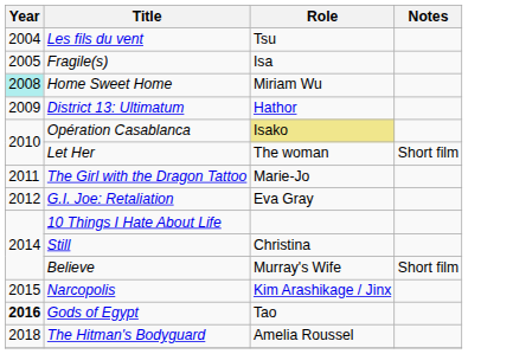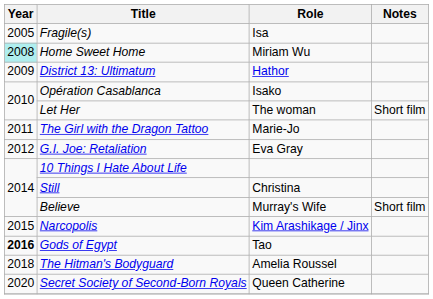 <table class="wikitable">
 <tr>
 <th>Year</th>
 <th>Title</th>
 <th>Role</th>
 <th>Notes</th>
-</tr>
-<tr>
-<td rowspan=1>2004</td>
-<td><em><a href='#'>Les fils du vent</a></em></td>
-<td>Tsu</td>
-<td></td>
 </tr>
 <tr>
 <td rowspan=1>2005</td>
 <td><em>Fragile(s)</em></td>
 <td>Isa</td>
 <td></td>
 </tr>
 <tr>
 <td rowspan=1 style="background: paleturquoise;">2008</td>
 <td><em>Home Sweet Home</em></td>
 <td>Miriam Wu</td>
 <td></td>
 </tr>
 <tr>
 <td rowspan=1>2009</td>
 <td><em><a href='#'>District 13: Ultimatum</a></em></td>
 <td><a href='#'>Hathor</a></td>
 <td></td>
 </tr>
 <tr>
 <td rowspan=2>2010</td>
 <td><em>Opération Casablanca</em></td>
-<td style="background: khaki;">Isako</td>
+<td>Isako</td>
 <td></td>
 </tr>
 <tr>
 <td><em>Let Her</em></td>
 <td>The woman</td>
 <td>Short film</td>
 </tr>
 <tr>
 <td rowspan=1>2011</td>
 <td><em><a href='#'>The Girl with the Dragon Tattoo</a></em></td>
 <td>Marie-Jo</td>
 <td></td>
 </tr>
 <tr>
 <td rowspan=1>2012</td>
 <td><em><a href='#'>G.I. Joe: Retaliation</a></em></td>
 <td>Eva Gray</td>
 <td></td>
 </tr>
 <tr>
 <td rowspan=3>2014</td>
 <td><em><a href='#'>10 Things I Hate About Life</a></em></td>
 <td></td>
 <td></td>
 </tr>
 <tr>
 <td><em><a href='#'>Still</a></em></td>
 <td>Christina</td>
 <td></td>
 </tr>
 <tr>
 <td><em>Believe</em></td>
 <td>Murray's Wife</td>
 <td>Short film</td>
 </tr>
 <tr>
 <td rowspan=1>2015</td>
 <td><em><a href='#'>Narcopolis</a></em></td>
 <td><a href='#'>Kim Arashikage / Jinx</a></td>
 <td></td>
 </tr>
 <tr>
 <td rowspan=1><strong>2016</strong></td>
 <td><em><a href='#'>Gods of Egypt</a></em></td>
 <td>Tao</td>
 <td></td>
 </tr>
 <tr>
 <td rowspan=1>2018</td>
 <td><em><a href='#'>The Hitman's Bodyguard</a></em></td>
 <td>Amelia Roussel</td>
 <td></td>
 </tr>
 <tr>
+<td>2020</td>
+<td><em><a href='#'>Secret Society of Second-Born Royals</a></em></td>
+<td>Queen Catherine</td>
+<td></td>
+</tr>
+<tr>
 </tr>
 </table>
